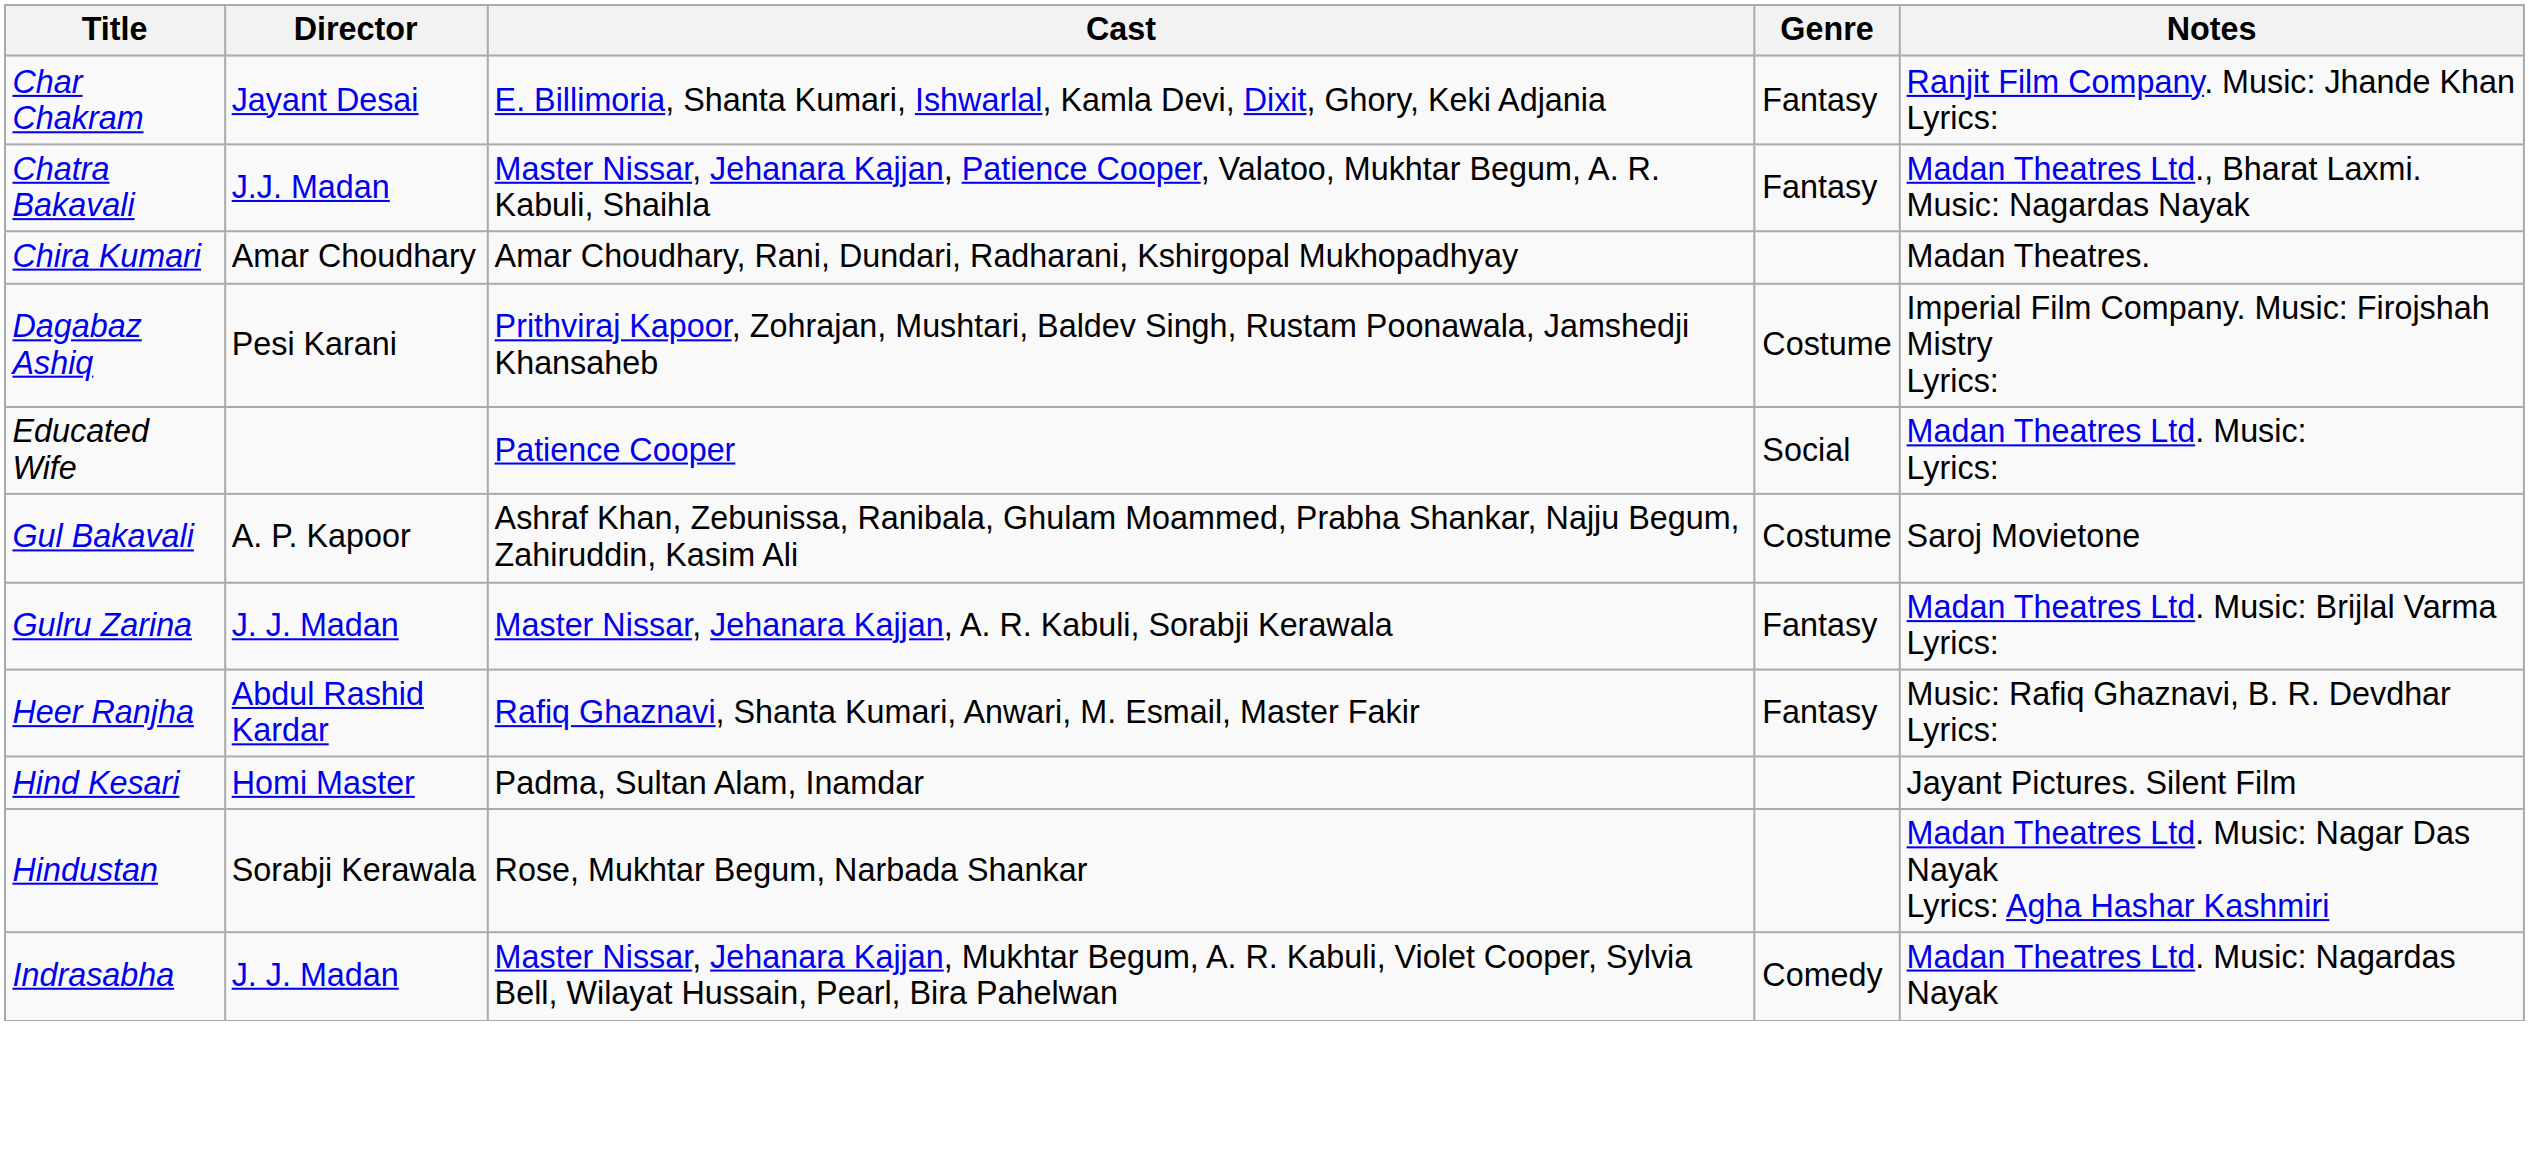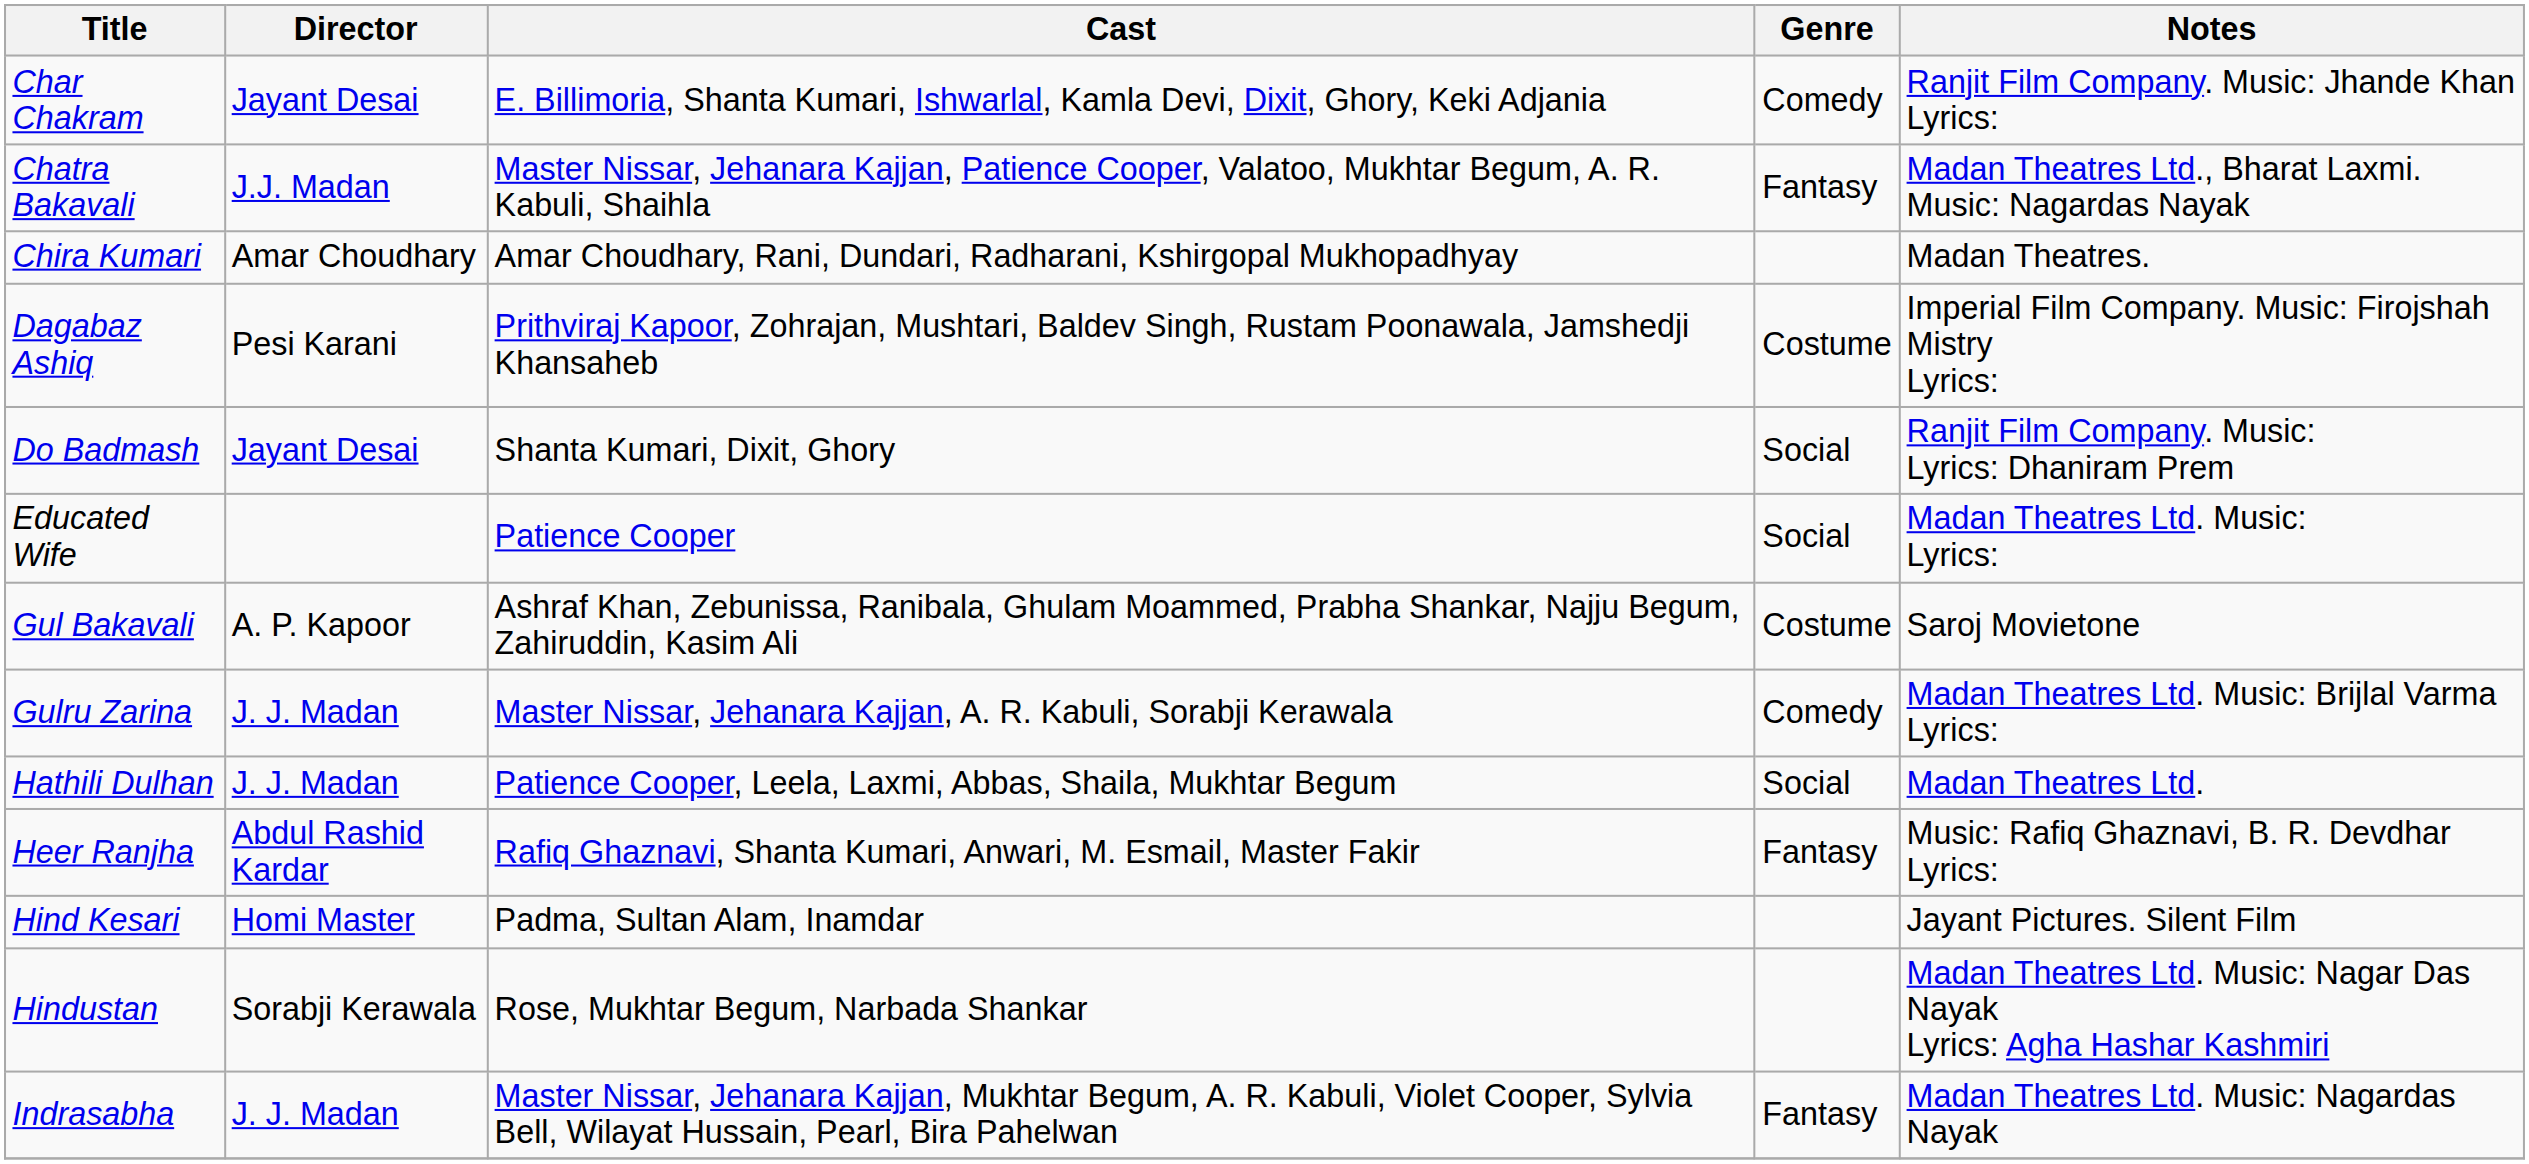 <table class="wikitable">
 <tr>
 <th>Title</th>
 <th>Director</th>
 <th>Cast</th>
 <th>Genre</th>
 <th>Notes</th>
 </tr>
 <tr>
 <td><em><a href='#'>Char Chakram</a></em></td>
 <td><a href='#'>Jayant Desai</a></td>
 <td><a href='#'>E. Billimoria</a>, Shanta Kumari, <a href='#'>Ishwarlal</a>, Kamla Devi,  <a href='#'>Dixit</a>, Ghory, Keki Adjania</td>
-<td>Fantasy</td>
+<td>Comedy</td>
 <td><a href='#'>Ranjit Film Company</a>. Music: Jhande Khan<br>Lyrics:</td>
 </tr>
 <tr>
 <td><em><a href='#'>Chatra Bakavali</a></em></td>
 <td><a href='#'>J.J. Madan</a></td>
 <td><a href='#'>Master Nissar</a>, <a href='#'>Jehanara Kajjan</a>, <a href='#'>Patience Cooper</a>, Valatoo, Mukhtar Begum, A. R. Kabuli, Shaihla</td>
 <td>Fantasy</td>
 <td><a href='#'>Madan Theatres Ltd</a>., Bharat Laxmi.  Music: Nagardas Nayak</td>
 </tr>
 <tr>
 <td><em><a href='#'>Chira Kumari</a></em></td>
 <td>Amar Choudhary</td>
 <td>Amar Choudhary, Rani, Dundari, Radharani, Kshirgopal Mukhopadhyay</td>
 <td></td>
 <td>Madan Theatres.</td>
 </tr>
 <tr>
 <td><em><a href='#'>Dagabaz Ashiq</a></em></td>
 <td>Pesi Karani</td>
 <td><a href='#'>Prithviraj Kapoor</a>, Zohrajan, Mushtari, Baldev Singh, Rustam Poonawala,  Jamshedji Khansaheb</td>
 <td>Costume</td>
 <td>Imperial Film Company. Music: Firojshah Mistry<br>Lyrics:</td>
 </tr>
 <tr>
+<td><em><a href='#'>Do Badmash</a></em></td>
+<td><a href='#'>Jayant Desai</a></td>
+<td>Shanta Kumari, Dixit, Ghory</td>
+<td>Social</td>
+<td><a href='#'>Ranjit Film Company</a>. Music: <br>Lyrics: Dhaniram Prem</td>
+</tr>
+<tr>
 <td><em>Educated Wife</em></td>
 <td></td>
 <td><a href='#'>Patience Cooper</a></td>
 <td>Social</td>
 <td><a href='#'>Madan Theatres Ltd</a>. Music: <br>Lyrics:</td>
 </tr>
 <tr>
 <td><em><a href='#'>Gul Bakavali</a></em></td>
 <td>A. P. Kapoor</td>
 <td>Ashraf Khan,  Zebunissa, Ranibala, Ghulam Moammed, Prabha Shankar, Najju Begum, Zahiruddin, Kasim Ali</td>
 <td>Costume</td>
 <td>Saroj Movietone</td>
 </tr>
 <tr>
 <td><em><a href='#'>Gulru Zarina</a></em></td>
 <td><a href='#'>J. J. Madan</a></td>
 <td><a href='#'>Master Nissar</a>, <a href='#'>Jehanara Kajjan</a>, A. R. Kabuli, Sorabji Kerawala</td>
-<td>Fantasy</td>
+<td>Comedy</td>
 <td><a href='#'>Madan Theatres Ltd</a>. Music: Brijlal Varma<br>Lyrics:</td>
+</tr>
+<tr>
+<td><em><a href='#'>Hathili Dulhan</a></em></td>
+<td><a href='#'>J. J. Madan</a></td>
+<td><a href='#'>Patience Cooper</a>, Leela, Laxmi, Abbas, Shaila,  Mukhtar Begum</td>
+<td>Social</td>
+<td><a href='#'>Madan Theatres Ltd</a>.</td>
 </tr>
 <tr>
 <td><em><a href='#'>Heer Ranjha</a></em></td>
 <td><a href='#'>Abdul Rashid Kardar</a></td>
 <td><a href='#'>Rafiq Ghaznavi</a>, Shanta Kumari, Anwari, M. Esmail, Master Fakir</td>
 <td>Fantasy</td>
 <td>Music: Rafiq Ghaznavi, B. R. Devdhar <br>Lyrics:</td>
 </tr>
 <tr>
 <td><em><a href='#'>Hind Kesari</a></em></td>
 <td><a href='#'>Homi Master</a></td>
 <td>Padma, Sultan Alam, Inamdar</td>
 <td></td>
 <td>Jayant Pictures. Silent Film</td>
 </tr>
 <tr>
 <td><em><a href='#'>Hindustan</a></em></td>
 <td>Sorabji Kerawala</td>
 <td>Rose, Mukhtar Begum, Narbada Shankar</td>
 <td></td>
 <td><a href='#'>Madan Theatres Ltd</a>. Music: Nagar Das Nayak<br>Lyrics: <a href='#'>Agha Hashar Kashmiri</a></td>
 </tr>
 <tr>
 <td><em><a href='#'>Indrasabha</a></em></td>
 <td><a href='#'>J. J. Madan</a></td>
 <td><a href='#'>Master Nissar</a>, <a href='#'>Jehanara Kajjan</a>, Mukhtar Begum, A. R. Kabuli, Violet Cooper, Sylvia Bell, Wilayat Hussain, Pearl, Bira Pahelwan</td>
-<td>Comedy</td>
+<td>Fantasy</td>
 <td><a href='#'>Madan Theatres Ltd</a>. Music: Nagardas Nayak</td>
 </tr>
 <tr>
 </tr>
 </table>
